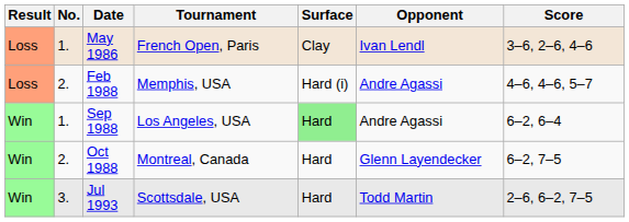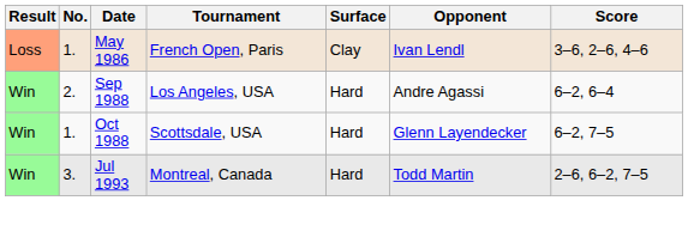 <table class="sortable wikitable">
 <tr>
 <th style="width:40px">Result</th>
 <th style="width:25px">No.</th>
 <th style="width:50px">Date</th>
 <th style="width:180px">Tournament</th>
 <th style="width:50px">Surface</th>
 <th style="width:160px">Opponent</th>
 <th style="width:130px" class="unsortable">Score</th>
 </tr>
 <tr style="background:#f3e6d7;">
 <td style="background:#ffa07a;">Loss</td>
 <td>1.</td>
 <td><a href='#'>May 1986</a></td>
 <td><a href='#'>French Open</a>, Paris</td>
 <td>Clay</td>
 <td> <a href='#'>Ivan Lendl</a></td>
 <td>3–6, 2–6, 4–6</td>
 </tr>
 <tr>
-<td style="background:#ffa07a;">Loss</td>
+<td style="background:#98fb98;">Win</td>
 <td>2.</td>
-<td><a href='#'>Feb 1988</a></td>
-<td><a href='#'>Memphis</a>, USA</td>
-<td>Hard (i)</td>
-<td> <a href='#'>Andre Agassi</a></td>
-<td>4–6, 4–6, 5–7</td>
-</tr>
-<tr>
-<td style="background:#98fb98;">Win</td>
-<td>1.</td>
 <td><a href='#'>Sep 1988</a></td>
 <td><a href='#'>Los Angeles</a>, USA</td>
-<td style="background: lightgreen;">Hard</td>
+<td>Hard</td>
 <td> Andre Agassi</td>
 <td>6–2, 6–4</td>
 </tr>
 <tr>
 <td style="background:#98fb98;">Win</td>
-<td>2.</td>
+<td>1.</td>
 <td><a href='#'>Oct 1988</a></td>
-<td><a href='#'>Montreal</a>, Canada</td>
+<td><a href='#'>Scottsdale</a>, USA</td>
 <td>Hard</td>
 <td> <a href='#'>Glenn Layendecker</a></td>
 <td>6–2, 7–5</td>
 </tr>
 <tr style="background:#e9e9e9;">
 <td style="background:#98fb98;">Win</td>
 <td>3.</td>
 <td><a href='#'>Jul 1993</a></td>
-<td><a href='#'>Scottsdale</a>, USA</td>
+<td><a href='#'>Montreal</a>, Canada</td>
 <td>Hard</td>
 <td> <a href='#'>Todd Martin</a></td>
 <td>2–6, 6–2, 7–5</td>
 </tr>
 </table>
